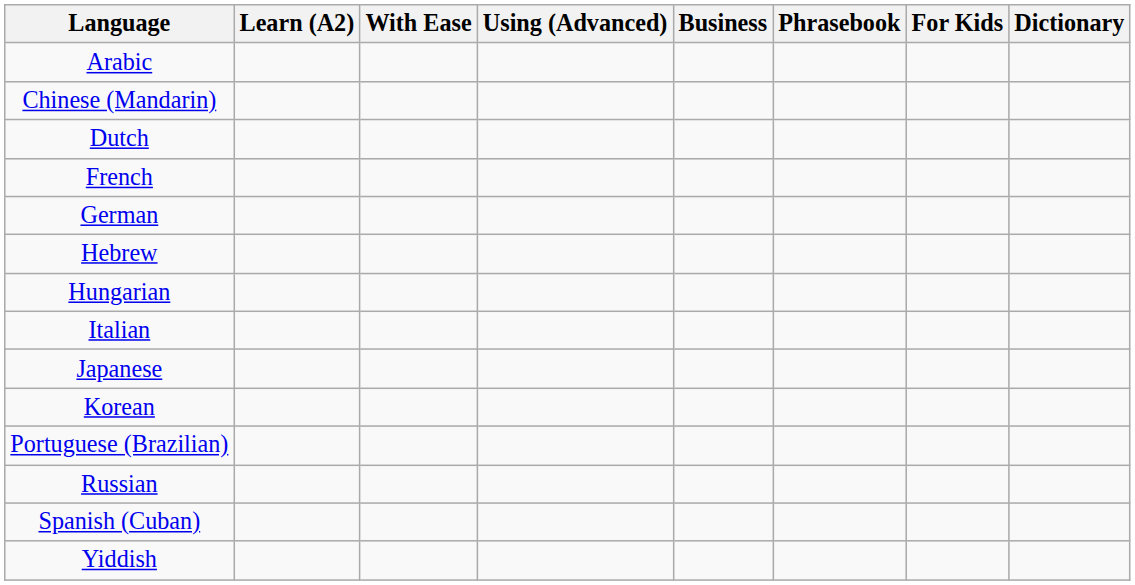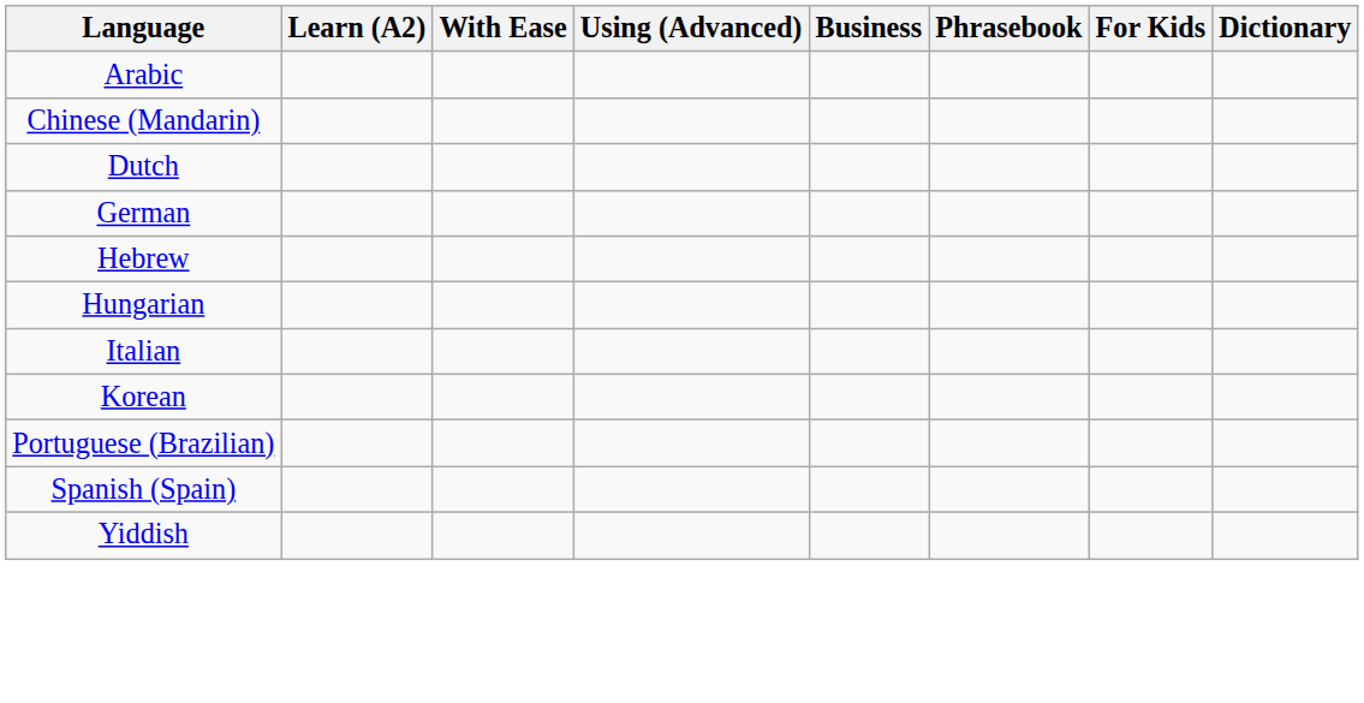 <table class="wikitable sortable" style="text-align: center; width: auto; table-layout: fixed;">
 <tr>
 <th>Language</th>
 <th>Learn (A2)</th>
 <th>With Ease</th>
 <th>Using (Advanced)</th>
 <th>Business</th>
 <th>Phrasebook</th>
 <th>For Kids</th>
 <th>Dictionary</th>
 </tr>
 <tr>
 <td><a href='#'>Arabic</a></td>
 <td></td>
 <td></td>
 <td></td>
 <td></td>
 <td></td>
 <td></td>
 <td></td>
 </tr>
 <tr>
 <td><a href='#'>Chinese (Mandarin)</a></td>
 <td></td>
 <td></td>
 <td></td>
 <td></td>
 <td></td>
 <td></td>
 <td></td>
 </tr>
 <tr>
 <td><a href='#'>Dutch</a></td>
-<td></td>
-<td></td>
-<td></td>
-<td></td>
-<td></td>
-<td></td>
-<td></td>
-</tr>
-<tr>
-<td><a href='#'>French</a></td>
 <td></td>
 <td></td>
 <td></td>
 <td></td>
 <td></td>
 <td></td>
 <td></td>
 </tr>
 <tr>
 <td><a href='#'>German</a></td>
 <td></td>
 <td></td>
 <td></td>
 <td></td>
 <td></td>
 <td></td>
 <td></td>
 </tr>
 <tr>
 <td><a href='#'>Hebrew</a></td>
 <td></td>
 <td></td>
 <td></td>
 <td></td>
 <td></td>
 <td></td>
 <td></td>
 </tr>
 <tr>
 <td><a href='#'>Hungarian</a></td>
 <td></td>
 <td></td>
 <td></td>
 <td></td>
 <td></td>
 <td></td>
 <td></td>
 </tr>
 <tr>
 <td><a href='#'>Italian</a></td>
 <td></td>
 <td></td>
 <td></td>
 <td></td>
 <td></td>
 <td></td>
 <td></td>
 </tr>
 <tr>
-<td><a href='#'>Japanese</a></td>
-<td></td>
-<td></td>
-<td></td>
-<td></td>
-<td></td>
-<td></td>
-<td></td>
-</tr>
-<tr>
 <td><a href='#'>Korean</a></td>
 <td></td>
 <td></td>
 <td></td>
 <td></td>
 <td></td>
 <td></td>
 <td></td>
 </tr>
 <tr>
 <td><a href='#'>Portuguese (Brazilian)</a></td>
 <td></td>
 <td></td>
 <td></td>
 <td></td>
 <td></td>
 <td></td>
 <td></td>
 </tr>
 <tr>
-<td><a href='#'>Russian</a></td>
-<td></td>
-<td></td>
-<td></td>
-<td></td>
-<td></td>
-<td></td>
-<td></td>
-</tr>
-<tr>
-<td><a href='#'>Spanish (Cuban)</a></td>
+<td><a href='#'>Spanish (Spain)</a></td>
 <td></td>
 <td></td>
 <td></td>
 <td></td>
 <td></td>
 <td></td>
 <td></td>
 </tr>
 <tr>
 <td><a href='#'>Yiddish</a></td>
 <td></td>
 <td></td>
 <td></td>
 <td></td>
 <td></td>
 <td></td>
 <td></td>
 </tr>
 </table>
